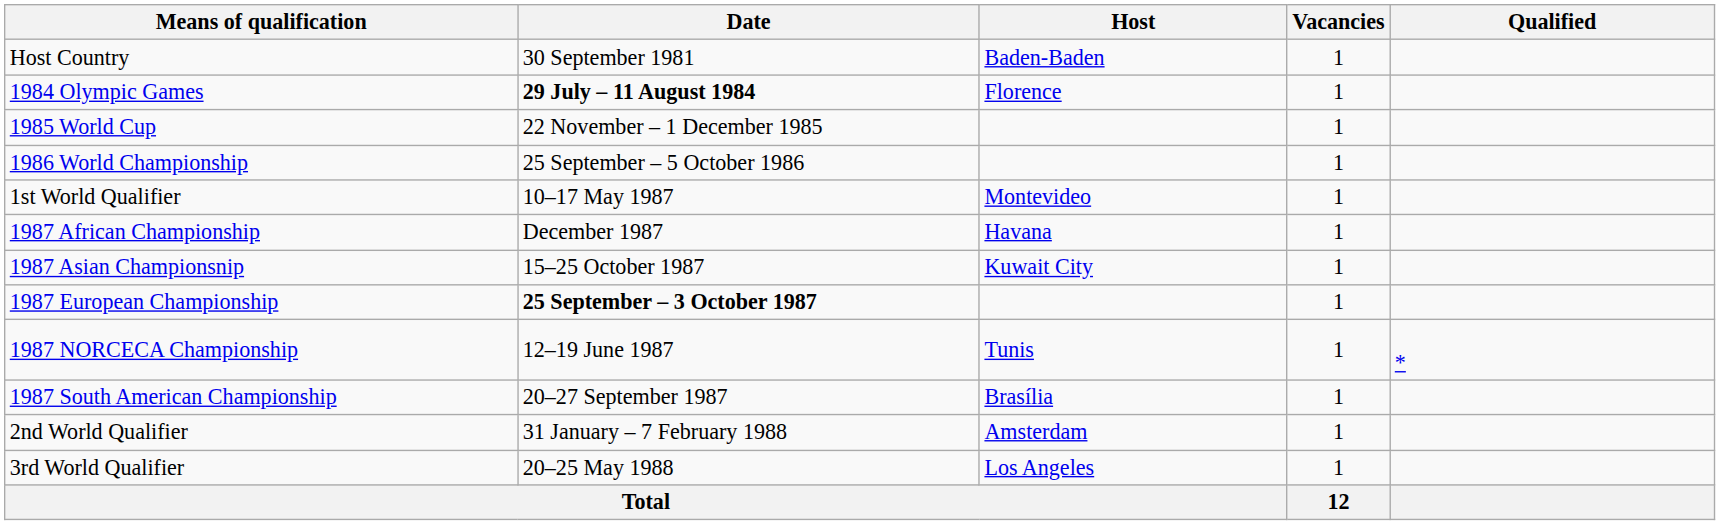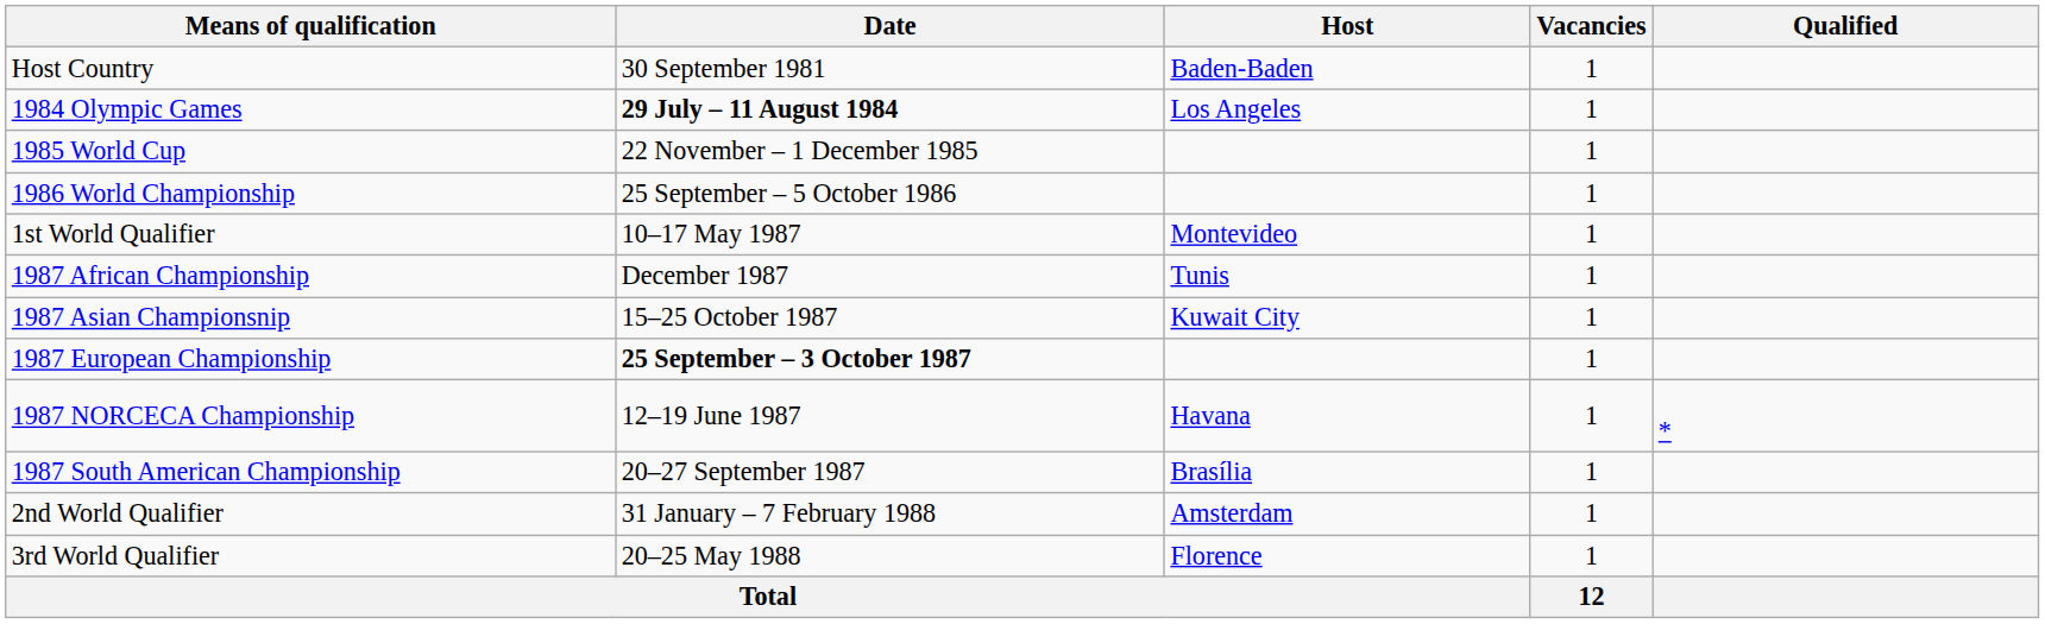 <table class="wikitable">
 <tr>
 <th width=30%>Means of qualification</th>
 <th width=27%>Date</th>
 <th width=18%>Host</th>
 <th width=6%>Vacancies</th>
 <th width=19%>Qualified</th>
 </tr>
 <tr>
 <td>Host Country</td>
 <td>30 September 1981</td>
 <td> <a href='#'>Baden-Baden</a></td>
 <td align="center">1</td>
 <td></td>
 </tr>
 <tr>
 <td><a href='#'>1984 Olympic Games</a></td>
 <td><strong>29 July – 11 August 1984</strong></td>
-<td> <a href='#'>Florence</a></td>
+<td> <a href='#'>Los Angeles</a></td>
 <td align="center">1</td>
 <td></td>
 </tr>
 <tr>
 <td><a href='#'>1985 World Cup</a></td>
 <td>22 November – 1 December 1985</td>
 <td></td>
 <td align="center">1</td>
 <td></td>
 </tr>
 <tr>
 <td><a href='#'>1986 World Championship</a></td>
 <td>25 September – 5 October 1986</td>
 <td></td>
 <td align="center">1</td>
 <td></td>
 </tr>
 <tr>
 <td>1st World Qualifier</td>
 <td>10–17 May 1987</td>
 <td> <a href='#'>Montevideo</a></td>
 <td align="center">1</td>
 <td></td>
 </tr>
 <tr>
 <td><a href='#'>1987 African Championship</a></td>
 <td>December 1987</td>
-<td> <a href='#'>Havana</a></td>
+<td> <a href='#'>Tunis</a></td>
 <td align="center">1</td>
 <td></td>
 </tr>
 <tr>
 <td><a href='#'>1987 Asian Championsnip</a></td>
 <td>15–25 October 1987</td>
 <td> <a href='#'>Kuwait City</a></td>
 <td align="center">1</td>
 <td></td>
 </tr>
 <tr>
 <td><a href='#'>1987 European Championship</a></td>
 <td><strong>25 September – 3 October 1987</strong></td>
 <td></td>
 <td align="center">1</td>
 <td></td>
 </tr>
 <tr>
 <td><a href='#'>1987 NORCECA Championship</a></td>
 <td>12–19 June 1987</td>
-<td> <a href='#'>Tunis</a></td>
+<td> <a href='#'>Havana</a></td>
 <td align="center">1</td>
 <td><s></s><br><a href='#'>*</a></td>
 </tr>
 <tr>
 <td><a href='#'>1987 South American Championship</a></td>
 <td>20–27 September 1987</td>
 <td> <a href='#'>Brasília</a></td>
 <td align="center">1</td>
 <td></td>
 </tr>
 <tr>
 <td>2nd World Qualifier</td>
 <td>31 January – 7 February 1988</td>
 <td> <a href='#'>Amsterdam</a></td>
 <td align="center">1</td>
 <td></td>
 </tr>
 <tr>
 <td>3rd World Qualifier</td>
 <td>20–25 May 1988</td>
-<td> <a href='#'>Los Angeles</a></td>
+<td> <a href='#'>Florence</a></td>
 <td align="center">1</td>
 <td></td>
 </tr>
 <tr>
 <th colspan="3">Total</th>
 <th>12</th>
 <th></th>
 </tr>
 </table>
